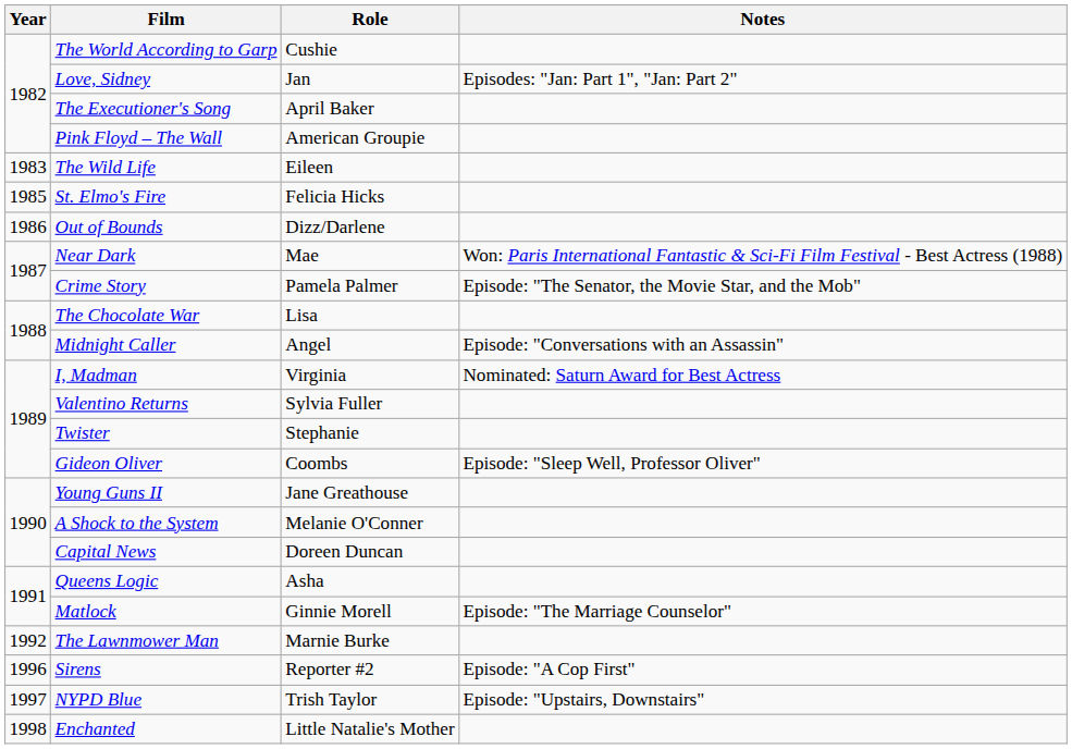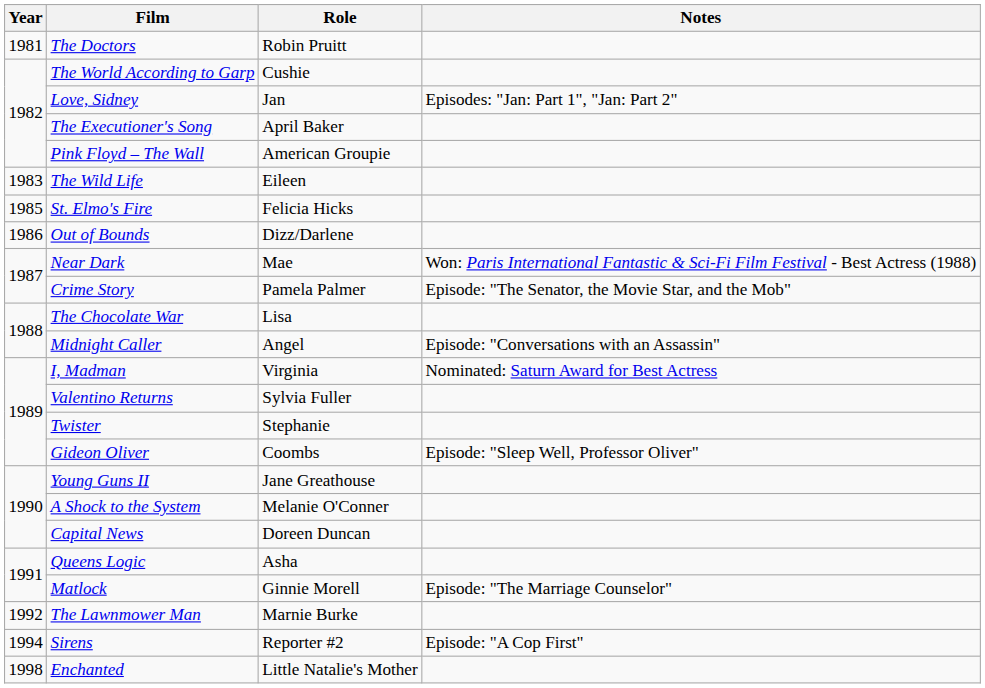 <table class="wikitable">
 <tr>
 <th>Year</th>
 <th>Film</th>
 <th>Role</th>
 <th>Notes</th>
+</tr>
+<tr>
+<td>1981</td>
+<td><em><a href='#'>The Doctors</a></em></td>
+<td>Robin Pruitt</td>
+<td></td>
 </tr>
 <tr>
 <td rowspan=4>1982</td>
 <td><em><a href='#'>The World According to Garp</a></em></td>
 <td>Cushie</td>
 <td></td>
 </tr>
 <tr>
 <td><em><a href='#'>Love, Sidney</a></em></td>
 <td>Jan</td>
 <td>Episodes: "Jan: Part 1", "Jan: Part 2"</td>
 </tr>
 <tr>
 <td><em><a href='#'>The Executioner's Song</a></em></td>
 <td>April Baker</td>
 <td></td>
 </tr>
 <tr>
 <td><em><a href='#'>Pink Floyd – The Wall</a></em></td>
 <td>American Groupie</td>
 <td></td>
 </tr>
 <tr>
 <td>1983</td>
 <td><em><a href='#'>The Wild Life</a></em></td>
 <td>Eileen</td>
 <td></td>
 </tr>
 <tr>
 <td>1985</td>
 <td><em><a href='#'>St. Elmo's Fire</a></em></td>
 <td>Felicia Hicks</td>
 <td></td>
 </tr>
 <tr>
 <td>1986</td>
 <td><em><a href='#'>Out of Bounds</a></em></td>
 <td>Dizz/Darlene</td>
 <td></td>
 </tr>
 <tr>
 <td rowspan=2>1987</td>
 <td><em><a href='#'>Near Dark</a></em></td>
 <td>Mae</td>
 <td>Won: <em><a href='#'>Paris International Fantastic & Sci-Fi Film Festival</a></em> - Best Actress (1988)</td>
 </tr>
 <tr>
 <td><em><a href='#'>Crime Story</a></em></td>
 <td>Pamela Palmer</td>
 <td>Episode: "The Senator, the Movie Star, and the Mob"</td>
 </tr>
 <tr>
 <td rowspan=2>1988</td>
 <td><em><a href='#'>The Chocolate War</a></em></td>
 <td>Lisa</td>
 <td></td>
 </tr>
 <tr>
 <td><em><a href='#'>Midnight Caller</a></em></td>
 <td>Angel</td>
 <td>Episode: "Conversations with an Assassin"</td>
 </tr>
 <tr>
 <td rowspan=4>1989</td>
 <td><em><a href='#'>I, Madman</a></em></td>
 <td>Virginia</td>
 <td>Nominated: <a href='#'>Saturn Award for Best Actress</a></td>
 </tr>
 <tr>
 <td><em><a href='#'>Valentino Returns</a></em></td>
 <td>Sylvia Fuller</td>
 <td></td>
 </tr>
 <tr>
 <td><em><a href='#'>Twister</a></em></td>
 <td>Stephanie</td>
 <td></td>
 </tr>
 <tr>
 <td><em><a href='#'>Gideon Oliver</a></em></td>
 <td>Coombs</td>
 <td>Episode: "Sleep Well, Professor Oliver"</td>
 </tr>
 <tr>
 <td rowspan=3>1990</td>
 <td><em><a href='#'>Young Guns II</a></em></td>
 <td>Jane Greathouse</td>
 <td></td>
 </tr>
 <tr>
 <td><em><a href='#'>A Shock to the System</a></em></td>
 <td>Melanie O'Conner</td>
 <td></td>
 </tr>
 <tr>
 <td><em><a href='#'>Capital News</a></em></td>
 <td>Doreen Duncan</td>
 <td></td>
 </tr>
 <tr>
 <td rowspan=2>1991</td>
 <td><em><a href='#'>Queens Logic</a></em></td>
 <td>Asha</td>
 <td></td>
 </tr>
 <tr>
 <td><em><a href='#'>Matlock</a></em></td>
 <td>Ginnie Morell</td>
 <td>Episode: "The Marriage Counselor"</td>
 </tr>
 <tr>
 <td>1992</td>
 <td><em><a href='#'>The Lawnmower Man</a></em></td>
 <td>Marnie Burke</td>
 <td></td>
 </tr>
 <tr>
-<td>1996</td>
+<td>1994</td>
 <td><em><a href='#'>Sirens</a></em></td>
 <td>Reporter #2</td>
 <td>Episode: "A Cop First"</td>
-</tr>
-<tr>
-<td>1997</td>
-<td><em><a href='#'>NYPD Blue</a></em></td>
-<td>Trish Taylor</td>
-<td>Episode: "Upstairs, Downstairs"</td>
 </tr>
 <tr>
 <td>1998</td>
 <td><em><a href='#'>Enchanted</a></em></td>
 <td>Little Natalie's Mother</td>
 <td></td>
 </tr>
 </table>
